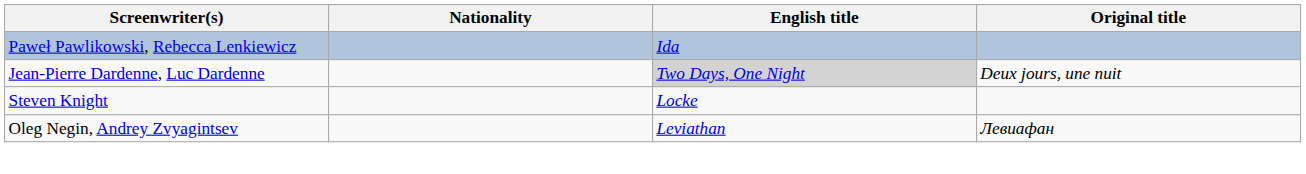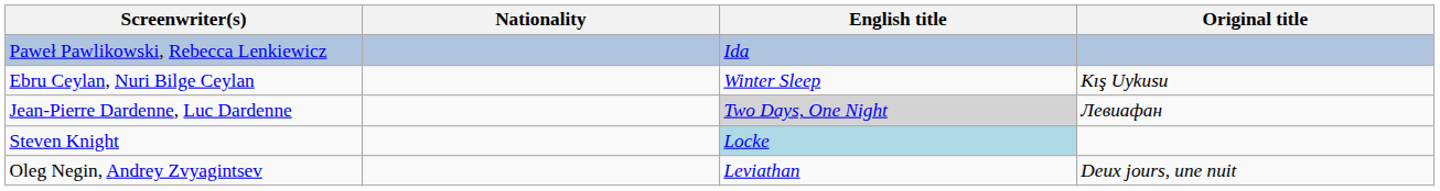 <table class="wikitable" width="95%" cellpadding="5">
 <tr>
 <th width="25%">Screenwriter(s)</th>
 <th width="25%">Nationality</th>
 <th width="25%">English title</th>
 <th width="25%">Original title</th>
 </tr>
 <tr style="background:#B0C4DE;">
 <td><a href='#'>Paweł Pawlikowski</a>, <a href='#'>Rebecca Lenkiewicz</a></td>
 <td></td>
 <td><em><a href='#'>Ida</a></em></td>
 <td></td>
 </tr>
 <tr>
+<td><a href='#'>Ebru Ceylan</a>, <a href='#'>Nuri Bilge Ceylan</a></td>
+<td></td>
+<td><em><a href='#'>Winter Sleep</a></em></td>
+<td><em>Kış Uykusu</em></td>
+</tr>
+<tr>
 <td><a href='#'>Jean-Pierre Dardenne</a>, <a href='#'>Luc Dardenne</a></td>
 <td></td>
 <td style="background: lightgrey;"><em><a href='#'>Two Days, One Night</a></em></td>
-<td><em>Deux jours, une nuit</em></td>
+<td><em>Левиафан</em></td>
 </tr>
 <tr>
 <td><a href='#'>Steven Knight</a></td>
 <td></td>
-<td><em><a href='#'>Locke</a></em></td>
+<td style="background: lightblue;"><em><a href='#'>Locke</a></em></td>
 <td></td>
 </tr>
 <tr>
 <td>Oleg Negin, <a href='#'>Andrey Zvyagintsev</a></td>
 <td></td>
 <td><em><a href='#'>Leviathan</a></em></td>
-<td><em>Левиафан</em></td>
+<td><em>Deux jours, une nuit</em></td>
 </tr>
 </table>
